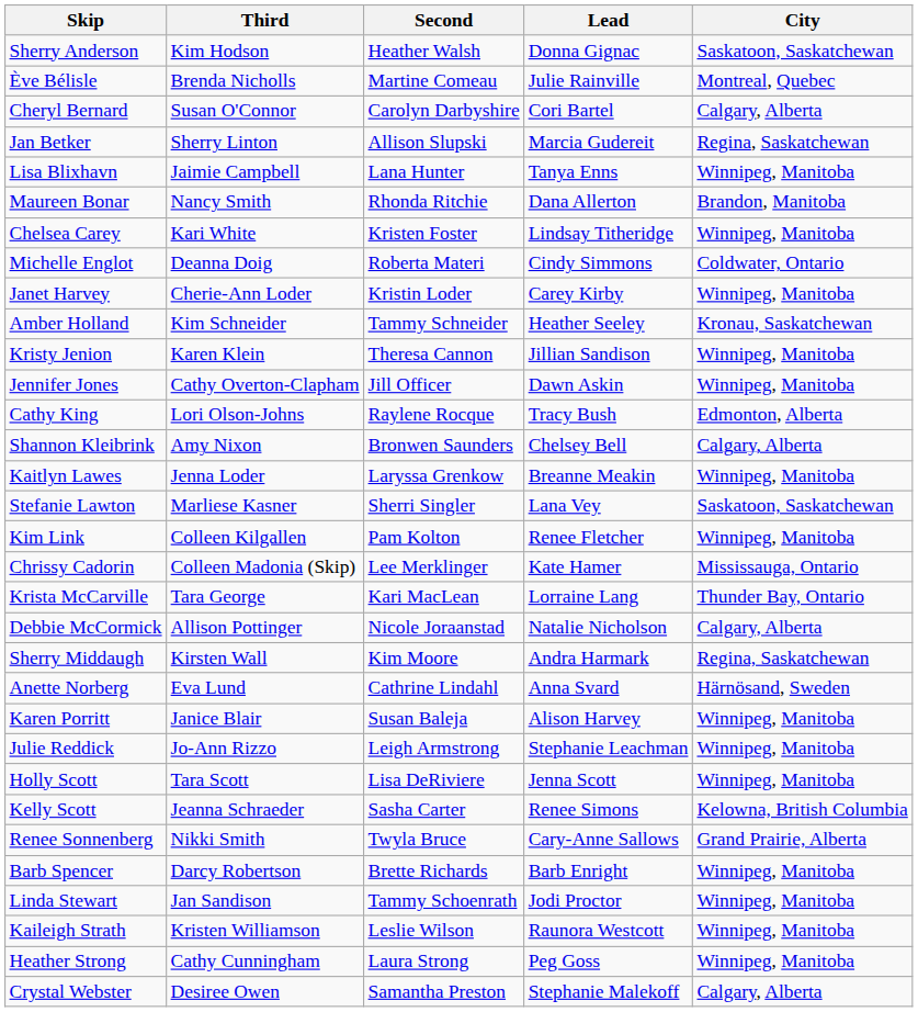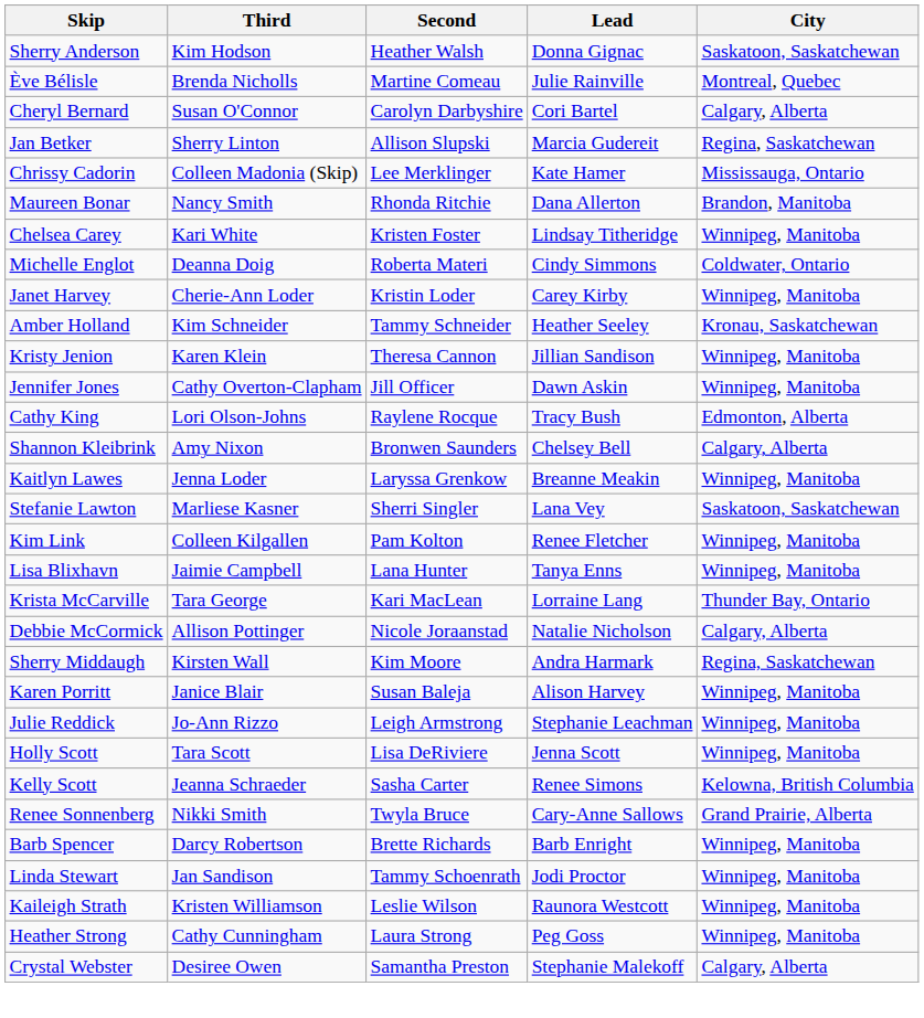 <table class="wikitable">
 <tr>
 <th>Skip</th>
 <th>Third</th>
 <th>Second</th>
 <th>Lead</th>
 <th>City</th>
 </tr>
 <tr>
 <td><a href='#'>Sherry Anderson</a></td>
 <td><a href='#'>Kim Hodson</a></td>
 <td><a href='#'>Heather Walsh</a></td>
 <td><a href='#'>Donna Gignac</a></td>
 <td><a href='#'>Saskatoon, Saskatchewan</a></td>
 </tr>
 <tr>
 <td><a href='#'>Ève Bélisle</a></td>
 <td><a href='#'>Brenda Nicholls</a></td>
 <td><a href='#'>Martine Comeau</a></td>
 <td><a href='#'>Julie Rainville</a></td>
 <td><a href='#'>Montreal</a>, <a href='#'>Quebec</a></td>
 </tr>
 <tr>
 <td><a href='#'>Cheryl Bernard</a></td>
 <td><a href='#'>Susan O'Connor</a></td>
 <td><a href='#'>Carolyn Darbyshire</a></td>
 <td><a href='#'>Cori Bartel</a></td>
 <td><a href='#'>Calgary</a>, <a href='#'>Alberta</a></td>
 </tr>
 <tr>
 <td><a href='#'>Jan Betker</a></td>
 <td><a href='#'>Sherry Linton</a></td>
 <td><a href='#'>Allison Slupski</a></td>
 <td><a href='#'>Marcia Gudereit</a></td>
 <td><a href='#'>Regina</a>, <a href='#'>Saskatchewan</a></td>
 </tr>
 <tr>
-<td><a href='#'>Lisa Blixhavn</a></td>
-<td><a href='#'>Jaimie Campbell</a></td>
-<td><a href='#'>Lana Hunter</a></td>
-<td><a href='#'>Tanya Enns</a></td>
-<td><a href='#'>Winnipeg</a>, <a href='#'>Manitoba</a></td>
+<td><a href='#'>Chrissy Cadorin</a></td>
+<td><a href='#'>Colleen Madonia</a> (Skip)</td>
+<td><a href='#'>Lee Merklinger</a></td>
+<td><a href='#'>Kate Hamer</a></td>
+<td><a href='#'>Mississauga, Ontario</a></td>
 </tr>
 <tr>
 <td><a href='#'>Maureen Bonar</a></td>
 <td><a href='#'>Nancy Smith</a></td>
 <td><a href='#'>Rhonda Ritchie</a></td>
 <td><a href='#'>Dana Allerton</a></td>
 <td><a href='#'>Brandon</a>, <a href='#'>Manitoba</a></td>
 </tr>
 <tr>
 <td><a href='#'>Chelsea Carey</a></td>
 <td><a href='#'>Kari White</a></td>
 <td><a href='#'>Kristen Foster</a></td>
 <td><a href='#'>Lindsay Titheridge</a></td>
 <td><a href='#'>Winnipeg</a>, <a href='#'>Manitoba</a></td>
 </tr>
 <tr>
 <td><a href='#'>Michelle Englot</a></td>
 <td><a href='#'>Deanna Doig</a></td>
 <td><a href='#'>Roberta Materi</a></td>
 <td><a href='#'>Cindy Simmons</a></td>
 <td><a href='#'>Coldwater, Ontario</a></td>
 </tr>
 <tr>
 <td><a href='#'>Janet Harvey</a></td>
 <td><a href='#'>Cherie-Ann Loder</a></td>
 <td><a href='#'>Kristin Loder</a></td>
 <td><a href='#'>Carey Kirby</a></td>
 <td><a href='#'>Winnipeg</a>, <a href='#'>Manitoba</a></td>
 </tr>
 <tr>
 <td><a href='#'>Amber Holland</a></td>
 <td><a href='#'>Kim Schneider</a></td>
 <td><a href='#'>Tammy Schneider</a></td>
 <td><a href='#'>Heather Seeley</a></td>
 <td><a href='#'>Kronau, Saskatchewan</a></td>
 </tr>
 <tr>
 <td><a href='#'>Kristy Jenion</a></td>
 <td><a href='#'>Karen Klein</a></td>
 <td><a href='#'>Theresa Cannon</a></td>
 <td><a href='#'>Jillian Sandison</a></td>
 <td><a href='#'>Winnipeg</a>, <a href='#'>Manitoba</a></td>
 </tr>
 <tr>
 <td><a href='#'>Jennifer Jones</a></td>
 <td><a href='#'>Cathy Overton-Clapham</a></td>
 <td><a href='#'>Jill Officer</a></td>
 <td><a href='#'>Dawn Askin</a></td>
 <td><a href='#'>Winnipeg</a>, <a href='#'>Manitoba</a></td>
 </tr>
 <tr>
 <td><a href='#'>Cathy King</a></td>
 <td><a href='#'>Lori Olson-Johns</a></td>
 <td><a href='#'>Raylene Rocque</a></td>
 <td><a href='#'>Tracy Bush</a></td>
 <td><a href='#'>Edmonton</a>, <a href='#'>Alberta</a></td>
 </tr>
 <tr>
 <td><a href='#'>Shannon Kleibrink</a></td>
 <td><a href='#'>Amy Nixon</a></td>
 <td><a href='#'>Bronwen Saunders</a></td>
 <td><a href='#'>Chelsey Bell</a></td>
 <td><a href='#'>Calgary, Alberta</a></td>
 </tr>
 <tr>
 <td><a href='#'>Kaitlyn Lawes</a></td>
 <td><a href='#'>Jenna Loder</a></td>
 <td><a href='#'>Laryssa Grenkow</a></td>
 <td><a href='#'>Breanne Meakin</a></td>
 <td><a href='#'>Winnipeg</a>, <a href='#'>Manitoba</a></td>
 </tr>
 <tr>
 <td><a href='#'>Stefanie Lawton</a></td>
 <td><a href='#'>Marliese Kasner</a></td>
 <td><a href='#'>Sherri Singler</a></td>
 <td><a href='#'>Lana Vey</a></td>
 <td><a href='#'>Saskatoon, Saskatchewan</a></td>
 </tr>
 <tr>
 <td><a href='#'>Kim Link</a></td>
 <td><a href='#'>Colleen Kilgallen</a></td>
 <td><a href='#'>Pam Kolton</a></td>
 <td><a href='#'>Renee Fletcher</a></td>
 <td><a href='#'>Winnipeg</a>, <a href='#'>Manitoba</a></td>
 </tr>
 <tr>
-<td><a href='#'>Chrissy Cadorin</a></td>
-<td><a href='#'>Colleen Madonia</a> (Skip)</td>
-<td><a href='#'>Lee Merklinger</a></td>
-<td><a href='#'>Kate Hamer</a></td>
-<td><a href='#'>Mississauga, Ontario</a></td>
+<td><a href='#'>Lisa Blixhavn</a></td>
+<td><a href='#'>Jaimie Campbell</a></td>
+<td><a href='#'>Lana Hunter</a></td>
+<td><a href='#'>Tanya Enns</a></td>
+<td><a href='#'>Winnipeg</a>, <a href='#'>Manitoba</a></td>
 </tr>
 <tr>
 <td><a href='#'>Krista McCarville</a></td>
 <td><a href='#'>Tara George</a></td>
 <td><a href='#'>Kari MacLean</a></td>
 <td><a href='#'>Lorraine Lang</a></td>
 <td><a href='#'>Thunder Bay, Ontario</a></td>
 </tr>
 <tr>
 <td><a href='#'>Debbie McCormick</a></td>
 <td><a href='#'>Allison Pottinger</a></td>
 <td><a href='#'>Nicole Joraanstad</a></td>
 <td><a href='#'>Natalie Nicholson</a></td>
 <td><a href='#'>Calgary, Alberta</a></td>
 </tr>
 <tr>
 <td><a href='#'>Sherry Middaugh</a></td>
 <td><a href='#'>Kirsten Wall</a></td>
 <td><a href='#'>Kim Moore</a></td>
 <td><a href='#'>Andra Harmark</a></td>
 <td><a href='#'>Regina, Saskatchewan</a></td>
-</tr>
-<tr>
-<td><a href='#'>Anette Norberg</a></td>
-<td><a href='#'>Eva Lund</a></td>
-<td><a href='#'>Cathrine Lindahl</a></td>
-<td><a href='#'>Anna Svard</a></td>
-<td><a href='#'>Härnösand</a>, <a href='#'>Sweden</a></td>
 </tr>
 <tr>
 <td><a href='#'>Karen Porritt</a></td>
 <td><a href='#'>Janice Blair</a></td>
 <td><a href='#'>Susan Baleja</a></td>
 <td><a href='#'>Alison Harvey</a></td>
 <td><a href='#'>Winnipeg</a>, <a href='#'>Manitoba</a></td>
 </tr>
 <tr>
 <td><a href='#'>Julie Reddick</a></td>
 <td><a href='#'>Jo-Ann Rizzo</a></td>
 <td><a href='#'>Leigh Armstrong</a></td>
 <td><a href='#'>Stephanie Leachman</a></td>
 <td><a href='#'>Winnipeg</a>, <a href='#'>Manitoba</a></td>
 </tr>
 <tr>
 <td><a href='#'>Holly Scott</a></td>
 <td><a href='#'>Tara Scott</a></td>
 <td><a href='#'>Lisa DeRiviere</a></td>
 <td><a href='#'>Jenna Scott</a></td>
 <td><a href='#'>Winnipeg</a>, <a href='#'>Manitoba</a></td>
 </tr>
 <tr>
 <td><a href='#'>Kelly Scott</a></td>
 <td><a href='#'>Jeanna Schraeder</a></td>
 <td><a href='#'>Sasha Carter</a></td>
 <td><a href='#'>Renee Simons</a></td>
 <td><a href='#'>Kelowna, British Columbia</a></td>
 </tr>
 <tr>
 <td><a href='#'>Renee Sonnenberg</a></td>
 <td><a href='#'>Nikki Smith</a></td>
 <td><a href='#'>Twyla Bruce</a></td>
 <td><a href='#'>Cary-Anne Sallows</a></td>
 <td><a href='#'>Grand Prairie, Alberta</a></td>
 </tr>
 <tr>
 <td><a href='#'>Barb Spencer</a></td>
 <td><a href='#'>Darcy Robertson</a></td>
 <td><a href='#'>Brette Richards</a></td>
 <td><a href='#'>Barb Enright</a></td>
 <td><a href='#'>Winnipeg</a>, <a href='#'>Manitoba</a></td>
 </tr>
 <tr>
 <td><a href='#'>Linda Stewart</a></td>
 <td><a href='#'>Jan Sandison</a></td>
 <td><a href='#'>Tammy Schoenrath</a></td>
 <td><a href='#'>Jodi Proctor</a></td>
 <td><a href='#'>Winnipeg</a>, <a href='#'>Manitoba</a></td>
 </tr>
 <tr>
 <td><a href='#'>Kaileigh Strath</a></td>
 <td><a href='#'>Kristen Williamson</a></td>
 <td><a href='#'>Leslie Wilson</a></td>
 <td><a href='#'>Raunora Westcott</a></td>
 <td><a href='#'>Winnipeg</a>, <a href='#'>Manitoba</a></td>
 </tr>
 <tr>
 <td><a href='#'>Heather Strong</a></td>
 <td><a href='#'>Cathy Cunningham</a></td>
 <td><a href='#'>Laura Strong</a></td>
 <td><a href='#'>Peg Goss</a></td>
 <td><a href='#'>Winnipeg</a>, <a href='#'>Manitoba</a></td>
 </tr>
 <tr>
 <td><a href='#'>Crystal Webster</a></td>
 <td><a href='#'>Desiree Owen</a></td>
 <td><a href='#'>Samantha Preston</a></td>
 <td><a href='#'>Stephanie Malekoff</a></td>
 <td><a href='#'>Calgary</a>, <a href='#'>Alberta</a></td>
 </tr>
 </table>
